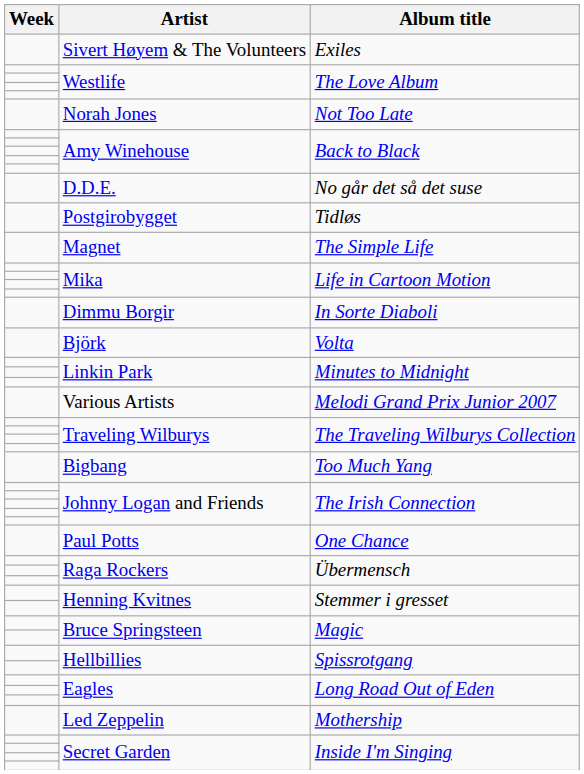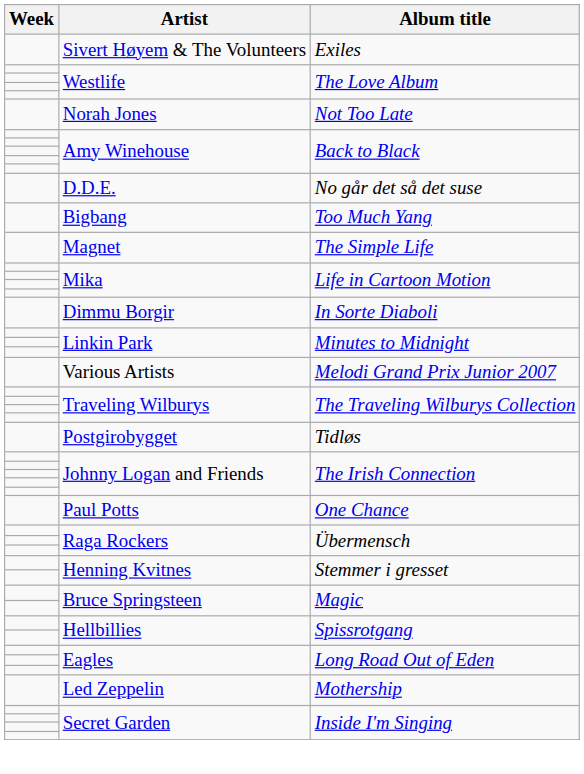 <table class="wikitable">
 <tr>
 <th>Week</th>
 <th>Artist</th>
 <th>Album title</th>
 </tr>
 <tr>
 <td></td>
 <td><a href='#'>Sivert Høyem</a> & The Volunteers</td>
 <td><em>Exiles</em></td>
 </tr>
 <tr>
 <td></td>
 <td rowspan=4><a href='#'>Westlife</a></td>
 <td rowspan=4><em><a href='#'>The Love Album</a></em></td>
 </tr>
 <tr>
 <td></td>
 </tr>
 <tr>
 <td></td>
 </tr>
 <tr>
 <td></td>
 </tr>
 <tr>
 <td></td>
 <td><a href='#'>Norah Jones</a></td>
 <td><em><a href='#'>Not Too Late</a></em></td>
 </tr>
 <tr>
 <td></td>
 <td rowspan=5><a href='#'>Amy Winehouse</a></td>
 <td rowspan=5><em><a href='#'>Back to Black</a></em></td>
 </tr>
 <tr>
 <td></td>
 </tr>
 <tr>
 <td></td>
 </tr>
 <tr>
 <td></td>
 </tr>
 <tr>
 <td></td>
 </tr>
 <tr>
 <td></td>
 <td><a href='#'>D.D.E.</a></td>
 <td><em>No går det så det suse</em></td>
 </tr>
 <tr>
 <td></td>
-<td><a href='#'>Postgirobygget</a></td>
-<td><em>Tidløs</em></td>
+<td><a href='#'>Bigbang</a></td>
+<td><em><a href='#'>Too Much Yang</a></em></td>
 </tr>
 <tr>
 <td></td>
 <td><a href='#'>Magnet</a></td>
 <td><em><a href='#'>The Simple Life</a></em></td>
 </tr>
 <tr>
 <td></td>
 <td rowspan=4><a href='#'>Mika</a></td>
 <td rowspan=4><em><a href='#'>Life in Cartoon Motion</a></em></td>
 </tr>
 <tr>
 <td></td>
 </tr>
 <tr>
 <td></td>
 </tr>
 <tr>
 <td></td>
 </tr>
 <tr>
 <td></td>
 <td><a href='#'>Dimmu Borgir</a></td>
 <td><em><a href='#'>In Sorte Diaboli</a></em></td>
-</tr>
-<tr>
-<td></td>
-<td><a href='#'>Björk</a></td>
-<td><em><a href='#'>Volta</a></em></td>
 </tr>
 <tr>
 <td></td>
 <td rowspan=3><a href='#'>Linkin Park</a></td>
 <td rowspan=3><em><a href='#'>Minutes to Midnight</a></em></td>
 </tr>
 <tr>
 <td></td>
 </tr>
 <tr>
 <td></td>
 </tr>
 <tr>
 <td></td>
 <td>Various Artists</td>
 <td><em><a href='#'>Melodi Grand Prix Junior 2007</a></em></td>
 </tr>
 <tr>
 <td></td>
 <td rowspan=4><a href='#'>Traveling Wilburys</a></td>
 <td rowspan=4><em><a href='#'>The Traveling Wilburys Collection</a></em></td>
 </tr>
 <tr>
 <td></td>
 </tr>
 <tr>
 <td></td>
 </tr>
 <tr>
 <td></td>
 </tr>
 <tr>
 <td></td>
-<td><a href='#'>Bigbang</a></td>
-<td><em><a href='#'>Too Much Yang</a></em></td>
+<td><a href='#'>Postgirobygget</a></td>
+<td><em>Tidløs</em></td>
 </tr>
 <tr>
 <td></td>
 <td rowspan=5><a href='#'>Johnny Logan</a> and Friends</td>
 <td rowspan=5><em><a href='#'>The Irish Connection</a></em></td>
 </tr>
 <tr>
 <td></td>
 </tr>
 <tr>
 <td></td>
 </tr>
 <tr>
 <td></td>
 </tr>
 <tr>
 <td></td>
 </tr>
 <tr>
 <td></td>
 <td><a href='#'>Paul Potts</a></td>
 <td><em><a href='#'>One Chance</a></em></td>
 </tr>
 <tr>
 <td></td>
 <td rowspan=3><a href='#'>Raga Rockers</a></td>
 <td rowspan=3><em>Übermensch</em></td>
 </tr>
 <tr>
 <td></td>
 </tr>
 <tr>
 <td></td>
 </tr>
 <tr>
 <td></td>
 <td rowspan=2><a href='#'>Henning Kvitnes</a></td>
 <td rowspan=2><em>Stemmer i gresset</em></td>
 </tr>
 <tr>
 <td></td>
 </tr>
 <tr>
 <td></td>
 <td rowspan=2><a href='#'>Bruce Springsteen</a></td>
 <td rowspan=2><em><a href='#'>Magic</a></em></td>
 </tr>
 <tr>
 <td></td>
 </tr>
 <tr>
 <td></td>
 <td rowspan=2><a href='#'>Hellbillies</a></td>
 <td rowspan=2><em><a href='#'>Spissrotgang</a></em></td>
 </tr>
 <tr>
 <td></td>
 </tr>
 <tr>
 <td></td>
 <td rowspan=3><a href='#'>Eagles</a></td>
 <td rowspan=3><em><a href='#'>Long Road Out of Eden</a></em></td>
 </tr>
 <tr>
 <td></td>
 </tr>
 <tr>
 <td></td>
 </tr>
 <tr>
 <td></td>
 <td><a href='#'>Led Zeppelin</a></td>
 <td><em><a href='#'>Mothership</a></em></td>
 </tr>
 <tr>
 <td></td>
 <td rowspan=4><a href='#'>Secret Garden</a></td>
 <td rowspan=4><em><a href='#'>Inside I'm Singing</a></em></td>
 </tr>
 <tr>
 <td></td>
 </tr>
 <tr>
 <td></td>
 </tr>
 <tr>
 <td></td>
 </tr>
 </table>
